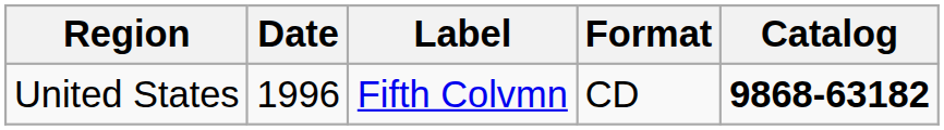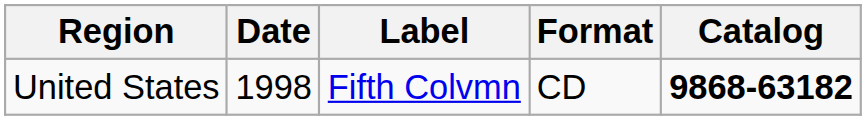 <table class="wikitable">
 <tr>
 <th>Region</th>
 <th>Date</th>
 <th>Label</th>
 <th>Format</th>
 <th>Catalog</th>
 </tr>
 <tr>
 <td>United States</td>
-<td>1996</td>
+<td>1998</td>
 <td><a href='#'>Fifth Colvmn</a></td>
 <td>CD</td>
 <td><strong>9868-63182</strong></td>
 </tr>
 </table>
